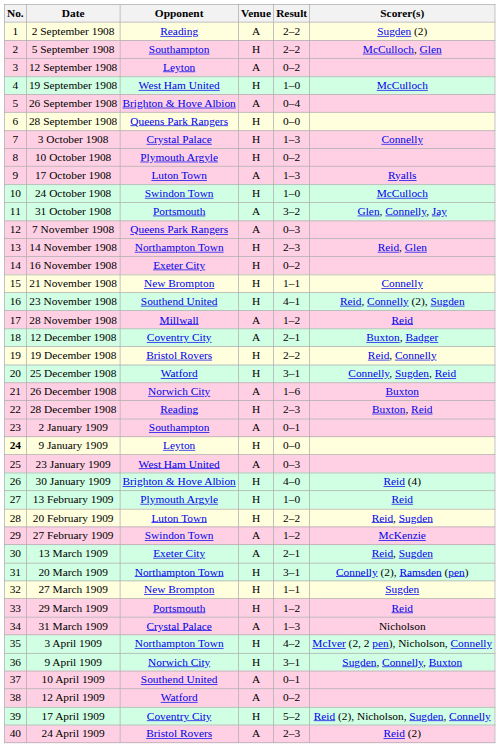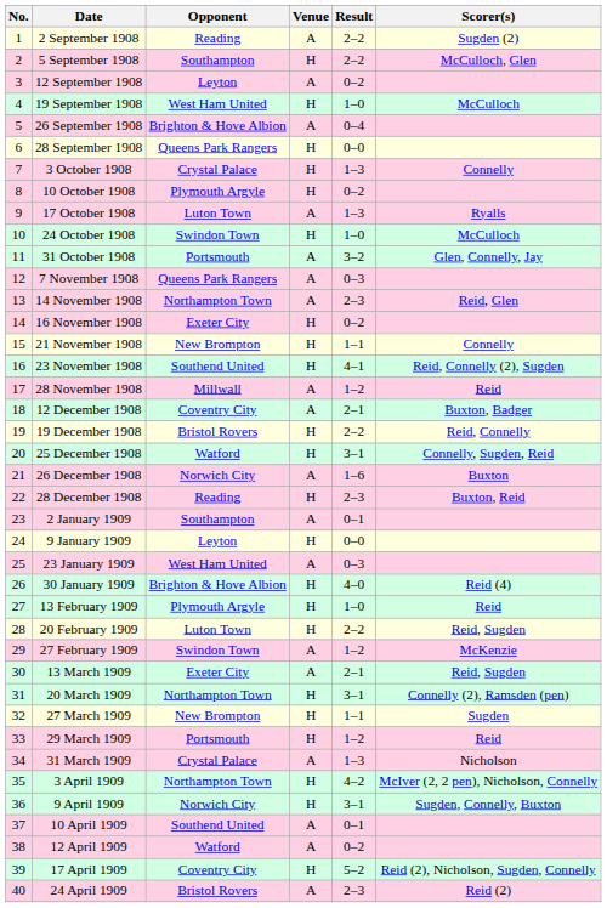 <table class="wikitable sortable" style="text-align:center;">
 <tr>
 <th>No.</th>
 <th>Date</th>
 <th>Opponent</th>
 <th>Venue</th>
 <th>Result</th>
 <th>Scorer(s)</th>
 </tr>
 <tr style="background:#ffd;">
 <td>1</td>
 <td>2 September 1908</td>
 <td><a href='#'>Reading</a></td>
 <td>A</td>
 <td>2–2</td>
 <td><a href='#'>Sugden</a> (2)</td>
 </tr>
 <tr style="background:#ffd0e3;">
 <td>2</td>
 <td>5 September 1908</td>
 <td><a href='#'>Southampton</a></td>
 <td>H</td>
 <td>2–2</td>
 <td><a href='#'>McCulloch</a>, <a href='#'>Glen</a></td>
 </tr>
 <tr style="background:#ffd0e3;">
 <td>3</td>
 <td>12 September 1908</td>
 <td><a href='#'>Leyton</a></td>
 <td>A</td>
 <td>0–2</td>
 <td></td>
 </tr>
 <tr style="background:#d0ffe3;">
 <td>4</td>
 <td>19 September 1908</td>
 <td><a href='#'>West Ham United</a></td>
 <td>H</td>
 <td>1–0</td>
 <td><a href='#'>McCulloch</a></td>
 </tr>
 <tr style="background:#ffd0e3;">
 <td>5</td>
 <td>26 September 1908</td>
 <td><a href='#'>Brighton & Hove Albion</a></td>
 <td>A</td>
 <td>0–4</td>
 <td></td>
 </tr>
 <tr style="background:#ffd;">
 <td>6</td>
 <td>28 September 1908</td>
 <td><a href='#'>Queens Park Rangers</a></td>
 <td>H</td>
 <td>0–0</td>
 <td></td>
 </tr>
 <tr style="background:#ffd0e3;">
 <td>7</td>
 <td>3 October 1908</td>
 <td><a href='#'>Crystal Palace</a></td>
 <td>H</td>
 <td>1–3</td>
 <td><a href='#'>Connelly</a></td>
 </tr>
 <tr style="background:#ffd0e3;">
 <td>8</td>
 <td>10 October 1908</td>
 <td><a href='#'>Plymouth Argyle</a></td>
 <td>H</td>
 <td>0–2</td>
 <td></td>
 </tr>
 <tr style="background:#ffd0e3;">
 <td>9</td>
 <td>17 October 1908</td>
 <td><a href='#'>Luton Town</a></td>
 <td>A</td>
 <td>1–3</td>
 <td><a href='#'>Ryalls</a></td>
 </tr>
 <tr style="background:#d0ffe3;">
 <td>10</td>
 <td>24 October 1908</td>
 <td><a href='#'>Swindon Town</a></td>
 <td>H</td>
 <td>1–0</td>
 <td><a href='#'>McCulloch</a></td>
 </tr>
 <tr style="background:#d0ffe3;">
 <td>11</td>
 <td>31 October 1908</td>
 <td><a href='#'>Portsmouth</a></td>
 <td>A</td>
 <td>3–2</td>
 <td><a href='#'>Glen</a>, <a href='#'>Connelly</a>, <a href='#'>Jay</a></td>
 </tr>
 <tr style="background:#ffd0e3;">
 <td>12</td>
 <td>7 November 1908</td>
 <td><a href='#'>Queens Park Rangers</a></td>
 <td>A</td>
 <td>0–3</td>
 <td></td>
 </tr>
 <tr style="background:#ffd0e3;">
 <td>13</td>
 <td>14 November 1908</td>
 <td><a href='#'>Northampton Town</a></td>
-<td>H</td>
+<td>A</td>
 <td>2–3</td>
 <td><a href='#'>Reid</a>, <a href='#'>Glen</a></td>
 </tr>
 <tr style="background:#ffd0e3;">
 <td>14</td>
 <td>16 November 1908</td>
 <td><a href='#'>Exeter City</a></td>
 <td>H</td>
 <td>0–2</td>
 <td></td>
 </tr>
 <tr style="background:#ffd;">
 <td>15</td>
 <td>21 November 1908</td>
 <td><a href='#'>New Brompton</a></td>
 <td>H</td>
 <td>1–1</td>
 <td><a href='#'>Connelly</a></td>
 </tr>
 <tr style="background:#d0ffe3;">
 <td>16</td>
 <td>23 November 1908</td>
 <td><a href='#'>Southend United</a></td>
 <td>H</td>
 <td>4–1</td>
 <td><a href='#'>Reid</a>, <a href='#'>Connelly</a> (2), <a href='#'>Sugden</a></td>
 </tr>
 <tr style="background:#ffd0e3;">
 <td>17</td>
 <td>28 November 1908</td>
 <td><a href='#'>Millwall</a></td>
 <td>A</td>
 <td>1–2</td>
 <td><a href='#'>Reid</a></td>
 </tr>
 <tr style="background:#d0ffe3;">
 <td>18</td>
 <td>12 December 1908</td>
 <td><a href='#'>Coventry City</a></td>
 <td>A</td>
 <td>2–1</td>
 <td><a href='#'>Buxton</a>, <a href='#'>Badger</a></td>
 </tr>
 <tr style="background:#ffd;">
 <td>19</td>
 <td>19 December 1908</td>
 <td><a href='#'>Bristol Rovers</a></td>
 <td>H</td>
 <td>2–2</td>
 <td><a href='#'>Reid</a>, <a href='#'>Connelly</a></td>
 </tr>
 <tr style="background:#d0ffe3;">
 <td>20</td>
 <td>25 December 1908</td>
 <td><a href='#'>Watford</a></td>
 <td>H</td>
 <td>3–1</td>
 <td><a href='#'>Connelly</a>, <a href='#'>Sugden</a>, <a href='#'>Reid</a></td>
 </tr>
 <tr style="background:#ffd0e3;">
 <td>21</td>
 <td>26 December 1908</td>
 <td><a href='#'>Norwich City</a></td>
 <td>A</td>
 <td>1–6</td>
 <td><a href='#'>Buxton</a></td>
 </tr>
 <tr style="background:#ffd0e3;">
 <td>22</td>
 <td>28 December 1908</td>
 <td><a href='#'>Reading</a></td>
 <td>H</td>
 <td>2–3</td>
 <td><a href='#'>Buxton</a>, <a href='#'>Reid</a></td>
 </tr>
 <tr style="background:#ffd0e3;">
 <td>23</td>
 <td>2 January 1909</td>
 <td><a href='#'>Southampton</a></td>
 <td>A</td>
 <td>0–1</td>
 <td></td>
 </tr>
 <tr style="background:#ffd;">
-<td><strong>24</strong></td>
+<td>24</td>
 <td>9 January 1909</td>
 <td><a href='#'>Leyton</a></td>
 <td>H</td>
 <td>0–0</td>
 <td></td>
 </tr>
 <tr style="background:#ffd0e3;">
 <td>25</td>
 <td>23 January 1909</td>
 <td><a href='#'>West Ham United</a></td>
 <td>A</td>
 <td>0–3</td>
 <td></td>
 </tr>
 <tr style="background:#d0ffe3;">
 <td>26</td>
 <td>30 January 1909</td>
 <td><a href='#'>Brighton & Hove Albion</a></td>
 <td>H</td>
 <td>4–0</td>
 <td><a href='#'>Reid</a> (4)</td>
 </tr>
 <tr style="background:#d0ffe3;">
 <td>27</td>
 <td>13 February 1909</td>
 <td><a href='#'>Plymouth Argyle</a></td>
 <td>H</td>
 <td>1–0</td>
 <td><a href='#'>Reid</a></td>
 </tr>
 <tr style="background:#ffd;">
 <td>28</td>
 <td>20 February 1909</td>
 <td><a href='#'>Luton Town</a></td>
 <td>H</td>
 <td>2–2</td>
 <td><a href='#'>Reid</a>, <a href='#'>Sugden</a></td>
 </tr>
 <tr style="background:#ffd0e3;">
 <td>29</td>
 <td>27 February 1909</td>
 <td><a href='#'>Swindon Town</a></td>
 <td>A</td>
 <td>1–2</td>
 <td><a href='#'>McKenzie</a></td>
 </tr>
 <tr style="background:#d0ffe3;">
 <td>30</td>
 <td>13 March 1909</td>
 <td><a href='#'>Exeter City</a></td>
 <td>A</td>
 <td>2–1</td>
 <td><a href='#'>Reid</a>, <a href='#'>Sugden</a></td>
 </tr>
 <tr style="background:#d0ffe3;">
 <td>31</td>
 <td>20 March 1909</td>
 <td><a href='#'>Northampton Town</a></td>
 <td>H</td>
 <td>3–1</td>
 <td><a href='#'>Connelly</a> (2), <a href='#'>Ramsden</a> (<a href='#'>pen</a>)</td>
 </tr>
 <tr style="background:#ffd;">
 <td>32</td>
 <td>27 March 1909</td>
 <td><a href='#'>New Brompton</a></td>
 <td>H</td>
 <td>1–1</td>
 <td><a href='#'>Sugden</a></td>
 </tr>
 <tr style="background:#ffd0e3;">
 <td>33</td>
 <td>29 March 1909</td>
 <td><a href='#'>Portsmouth</a></td>
 <td>H</td>
 <td>1–2</td>
 <td><a href='#'>Reid</a></td>
 </tr>
 <tr style="background:#ffd0e3;">
 <td>34</td>
 <td>31 March 1909</td>
 <td><a href='#'>Crystal Palace</a></td>
 <td>A</td>
 <td>1–3</td>
 <td>Nicholson</td>
 </tr>
 <tr style="background:#d0ffe3;">
 <td>35</td>
 <td>3 April 1909</td>
 <td><a href='#'>Northampton Town</a></td>
 <td>H</td>
 <td>4–2</td>
 <td><a href='#'>McIver</a> (2, 2 <a href='#'>pen</a>), Nicholson, <a href='#'>Connelly</a></td>
 </tr>
 <tr style="background:#d0ffe3;">
 <td>36</td>
 <td>9 April 1909</td>
 <td><a href='#'>Norwich City</a></td>
 <td>H</td>
 <td>3–1</td>
 <td><a href='#'>Sugden</a>, <a href='#'>Connelly</a>, <a href='#'>Buxton</a></td>
 </tr>
 <tr style="background:#ffd0e3;">
 <td>37</td>
 <td>10 April 1909</td>
 <td><a href='#'>Southend United</a></td>
 <td>A</td>
 <td>0–1</td>
 <td></td>
 </tr>
 <tr style="background:#ffd0e3;">
 <td>38</td>
 <td>12 April 1909</td>
 <td><a href='#'>Watford</a></td>
 <td>A</td>
 <td>0–2</td>
 <td></td>
 </tr>
 <tr style="background:#d0ffe3;">
 <td>39</td>
 <td>17 April 1909</td>
 <td><a href='#'>Coventry City</a></td>
 <td>H</td>
 <td>5–2</td>
 <td><a href='#'>Reid</a> (2), Nicholson, <a href='#'>Sugden</a>, <a href='#'>Connelly</a></td>
 </tr>
 <tr style="background:#ffd0e3;">
 <td>40</td>
 <td>24 April 1909</td>
 <td><a href='#'>Bristol Rovers</a></td>
 <td>A</td>
 <td>2–3</td>
 <td><a href='#'>Reid</a> (2)</td>
 </tr>
 </table>
